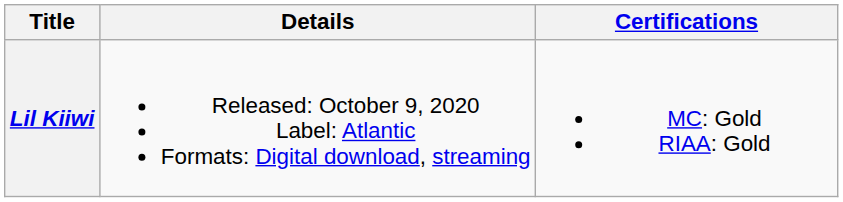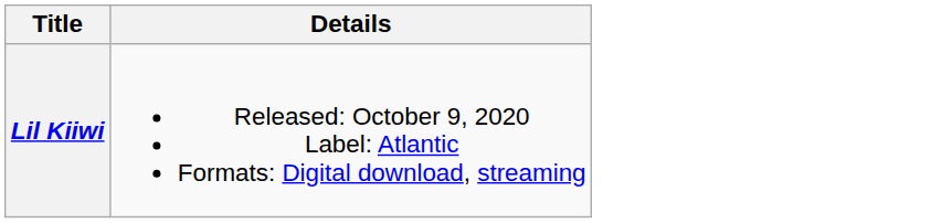 <table class="wikitable plainrowheaders" style="text-align:center;">
 <tr>
 <th scope="col">Title</th>
 <th scope="col">Details</th>
-<th scope="col" rowspan="1" style="width:13em;"><a href='#'>Certifications</a></th>
 </tr>
 <tr>
 <th scope="row"><em><a href='#'>Lil Kiiwi</a></em></th>
 <td><br><ul><li>Released: October 9, 2020</li><li>Label: <a href='#'>Atlantic</a></li><li>Formats: <a href='#'>Digital download</a>, <a href='#'>streaming</a></li></ul></td>
-<td><br><ul><li><a href='#'>MC</a>: Gold</li><li><a href='#'>RIAA</a>: Gold</li></ul></td>
 </tr>
 </table>
